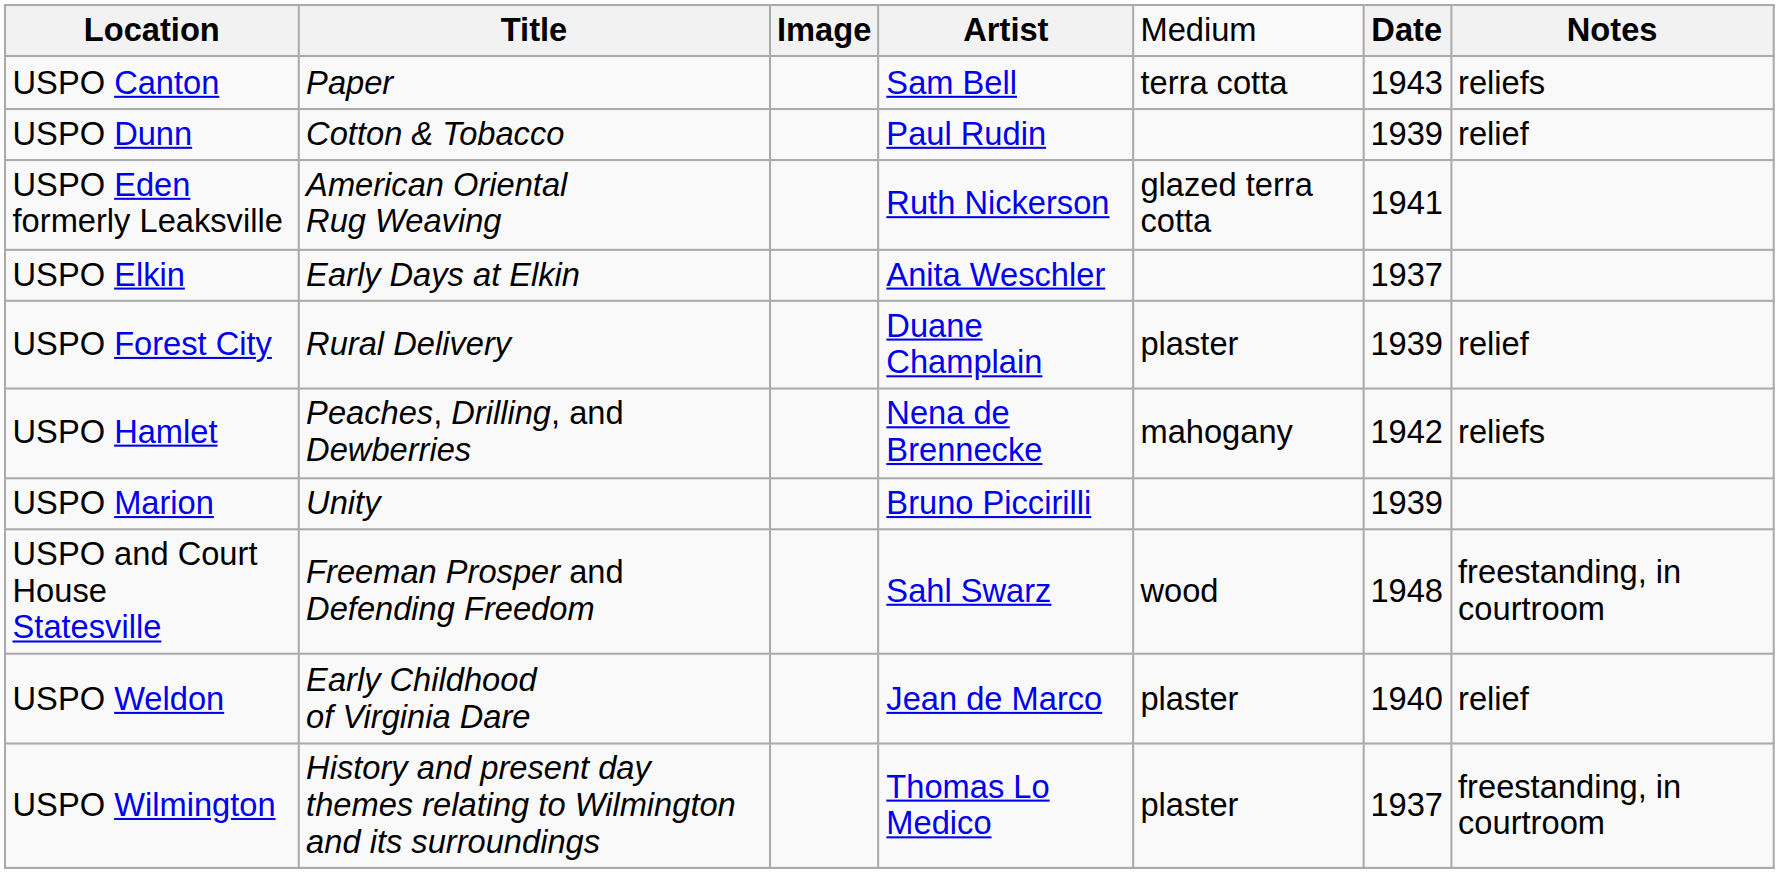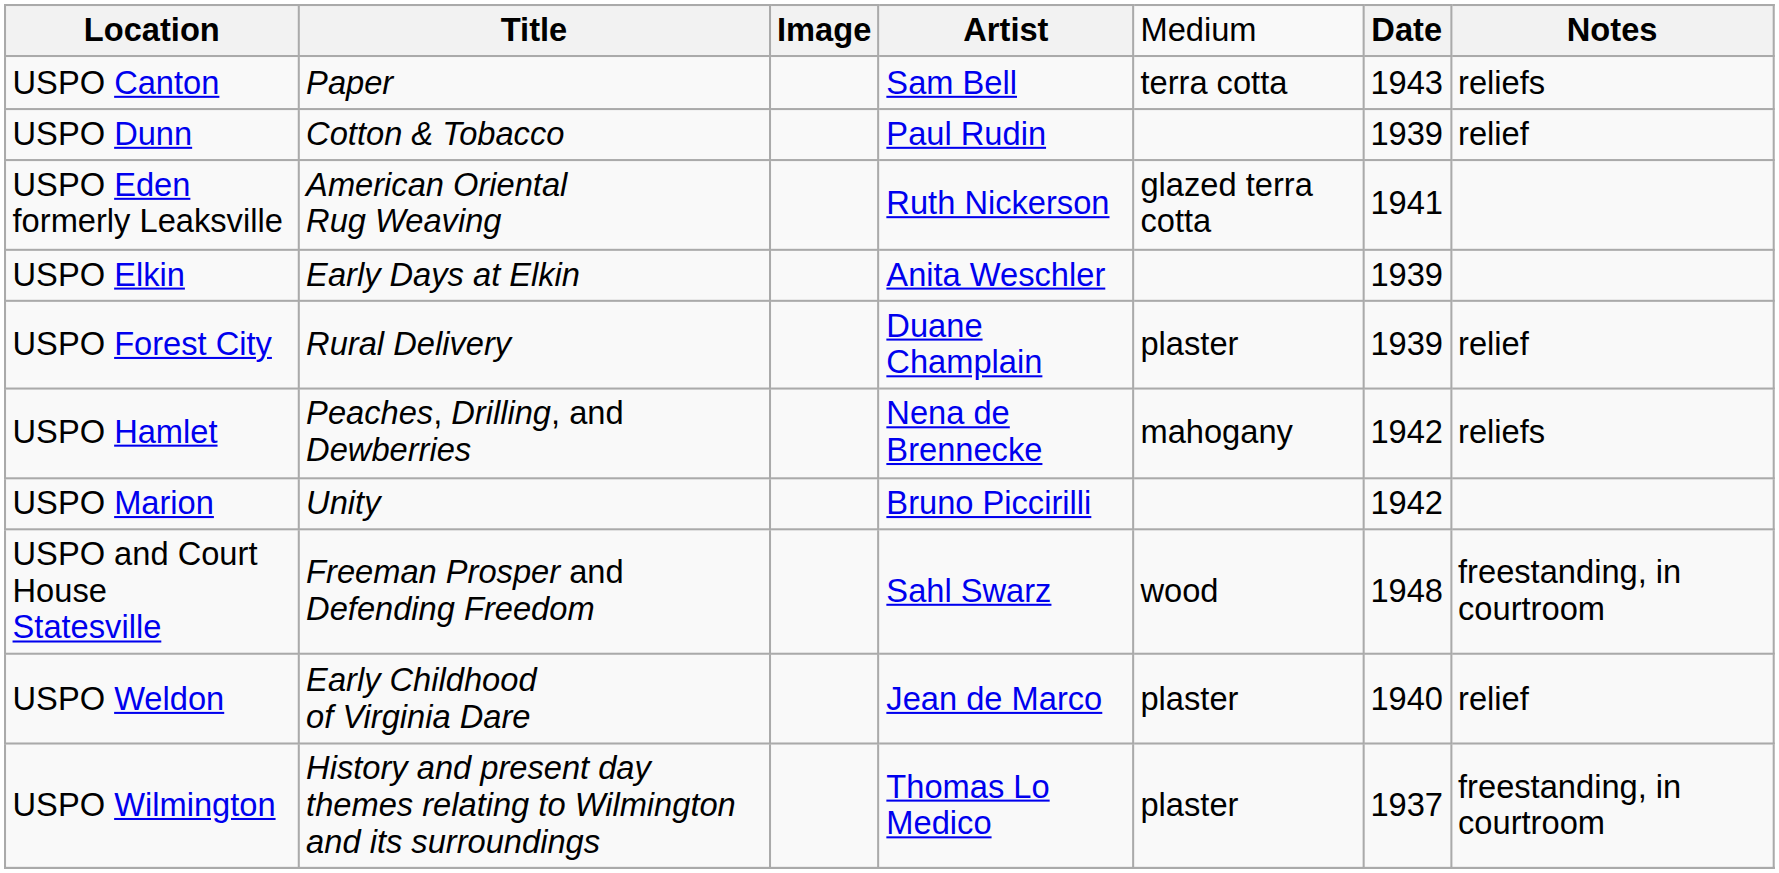 <table class="wikitable sortable">
 <tr>
 <th>Location</th>
 <th>Title</th>
 <th>Image</th>
 <th>Artist</th>
 <td>Medium</td>
 <th>Date</th>
 <th>Notes</th>
 </tr>
 <tr>
 <td>USPO <a href='#'>Canton</a></td>
 <td><em>Paper</em></td>
 <td></td>
 <td><a href='#'>Sam Bell</a></td>
 <td>terra cotta</td>
 <td>1943</td>
 <td>reliefs</td>
 </tr>
 <tr>
 <td>USPO <a href='#'>Dunn</a></td>
 <td><em>Cotton & Tobacco</em></td>
 <td></td>
 <td><a href='#'>Paul Rudin</a></td>
 <td></td>
 <td>1939</td>
 <td>relief</td>
 </tr>
 <tr>
 <td>USPO <a href='#'>Eden</a><br>formerly Leaksville</td>
 <td><em>American Oriental<br>Rug Weaving</em></td>
 <td></td>
 <td><a href='#'>Ruth Nickerson</a></td>
 <td>glazed terra cotta</td>
 <td>1941</td>
 <td></td>
 </tr>
 <tr>
 <td>USPO <a href='#'>Elkin</a></td>
 <td><em>Early Days at Elkin</em></td>
 <td></td>
 <td><a href='#'>Anita Weschler</a></td>
 <td></td>
-<td>1937</td>
+<td>1939</td>
 <td></td>
 </tr>
 <tr>
 <td>USPO <a href='#'>Forest City</a></td>
 <td><em>Rural Delivery</em></td>
 <td></td>
 <td><a href='#'>Duane Champlain</a></td>
 <td>plaster</td>
 <td>1939</td>
 <td>relief</td>
 </tr>
 <tr>
 <td>USPO <a href='#'>Hamlet</a></td>
 <td><em>Peaches</em>, <em>Drilling</em>, and <em>Dewberries</em></td>
 <td></td>
 <td><a href='#'>Nena de Brennecke</a></td>
 <td>mahogany</td>
 <td>1942</td>
 <td>reliefs</td>
 </tr>
 <tr>
 <td>USPO <a href='#'>Marion</a></td>
 <td><em>Unity</em></td>
 <td></td>
 <td><a href='#'>Bruno Piccirilli</a></td>
 <td></td>
-<td>1939</td>
+<td>1942</td>
 <td></td>
 </tr>
 <tr>
 <td>USPO and Court House<br><a href='#'>Statesville</a></td>
 <td><em>Freeman Prosper</em> and <em>Defending Freedom</em></td>
 <td></td>
 <td><a href='#'>Sahl Swarz</a></td>
 <td>wood</td>
 <td>1948</td>
 <td>freestanding, in courtroom</td>
 </tr>
 <tr>
 <td>USPO <a href='#'>Weldon</a></td>
 <td><em>Early Childhood<br>of Virginia Dare</em></td>
 <td></td>
 <td><a href='#'>Jean de Marco</a></td>
 <td>plaster</td>
 <td>1940</td>
 <td>relief</td>
 </tr>
 <tr>
 <td>USPO <a href='#'>Wilmington</a></td>
 <td><em>History and present day<br>themes relating to Wilmington<br>and its surroundings</em></td>
 <td></td>
 <td><a href='#'>Thomas Lo Medico</a></td>
 <td>plaster</td>
 <td>1937</td>
 <td>freestanding, in courtroom</td>
 </tr>
 <tr>
 </tr>
 </table>
